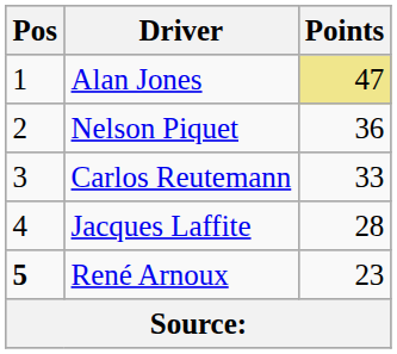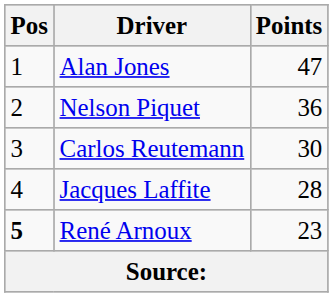 <table class="wikitable" style="font-size: 95%;">
 <tr>
 <th>Pos</th>
 <th>Driver</th>
 <th>Points</th>
 </tr>
 <tr>
 <td>1</td>
 <td> <a href='#'>Alan Jones</a></td>
-<td align="right" style="background: khaki;">47</td>
+<td align="right">47</td>
 </tr>
 <tr>
 <td>2</td>
 <td> <a href='#'>Nelson Piquet</a></td>
 <td align="right">36</td>
 </tr>
 <tr>
 <td>3</td>
 <td> <a href='#'>Carlos Reutemann</a></td>
-<td align="right">33</td>
+<td align="right">30</td>
 </tr>
 <tr>
 <td>4</td>
 <td> <a href='#'>Jacques Laffite</a></td>
 <td align="right">28</td>
 </tr>
 <tr>
 <td><strong>5</strong></td>
 <td> <a href='#'>René Arnoux</a></td>
 <td align="right">23</td>
 </tr>
 <tr>
 <th colspan=4>Source:</th>
 </tr>
 </table>
